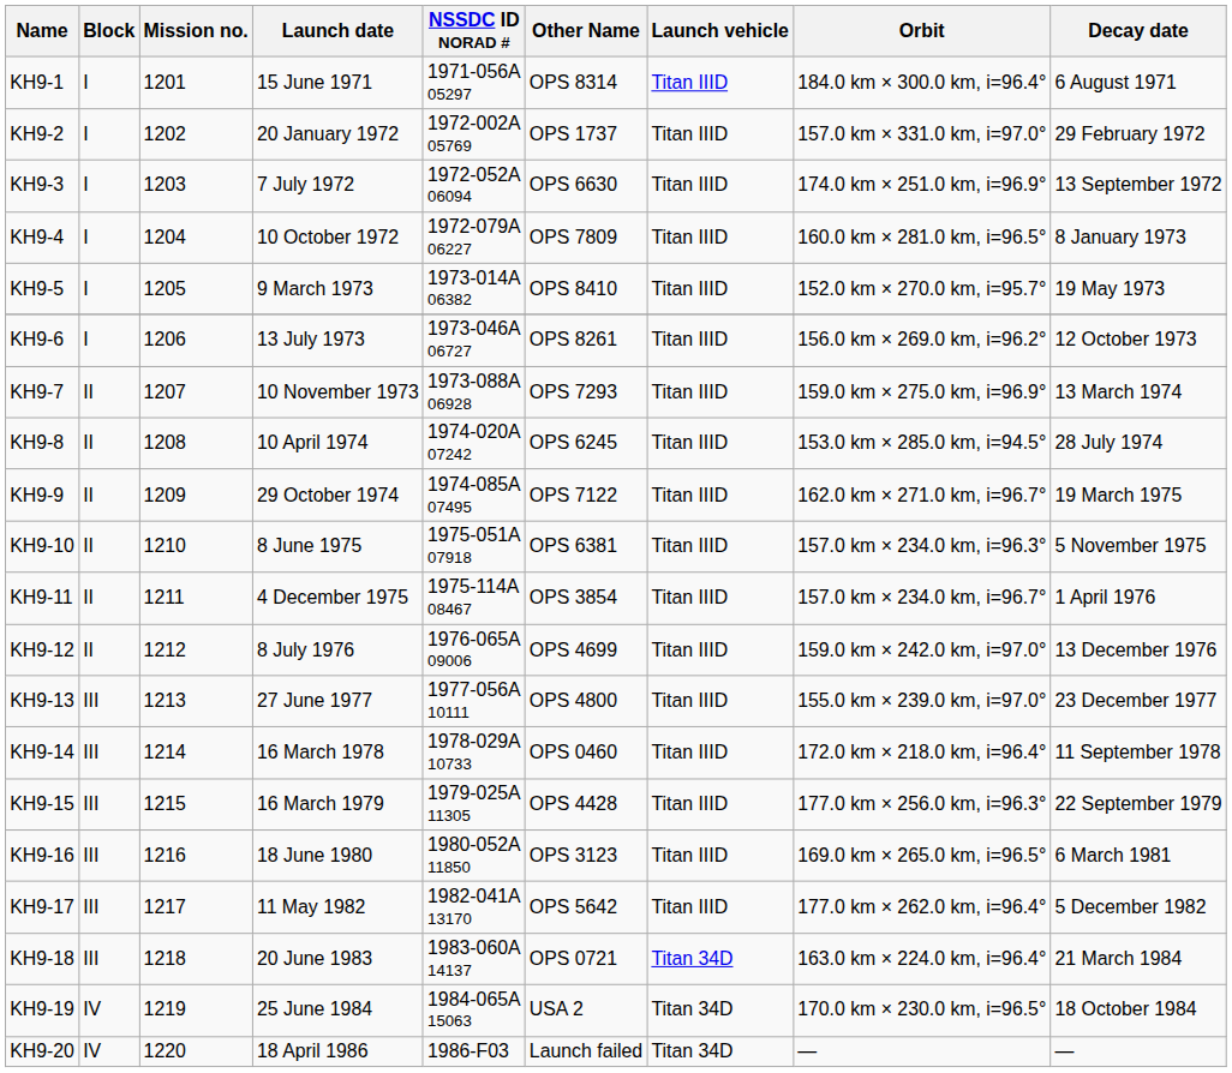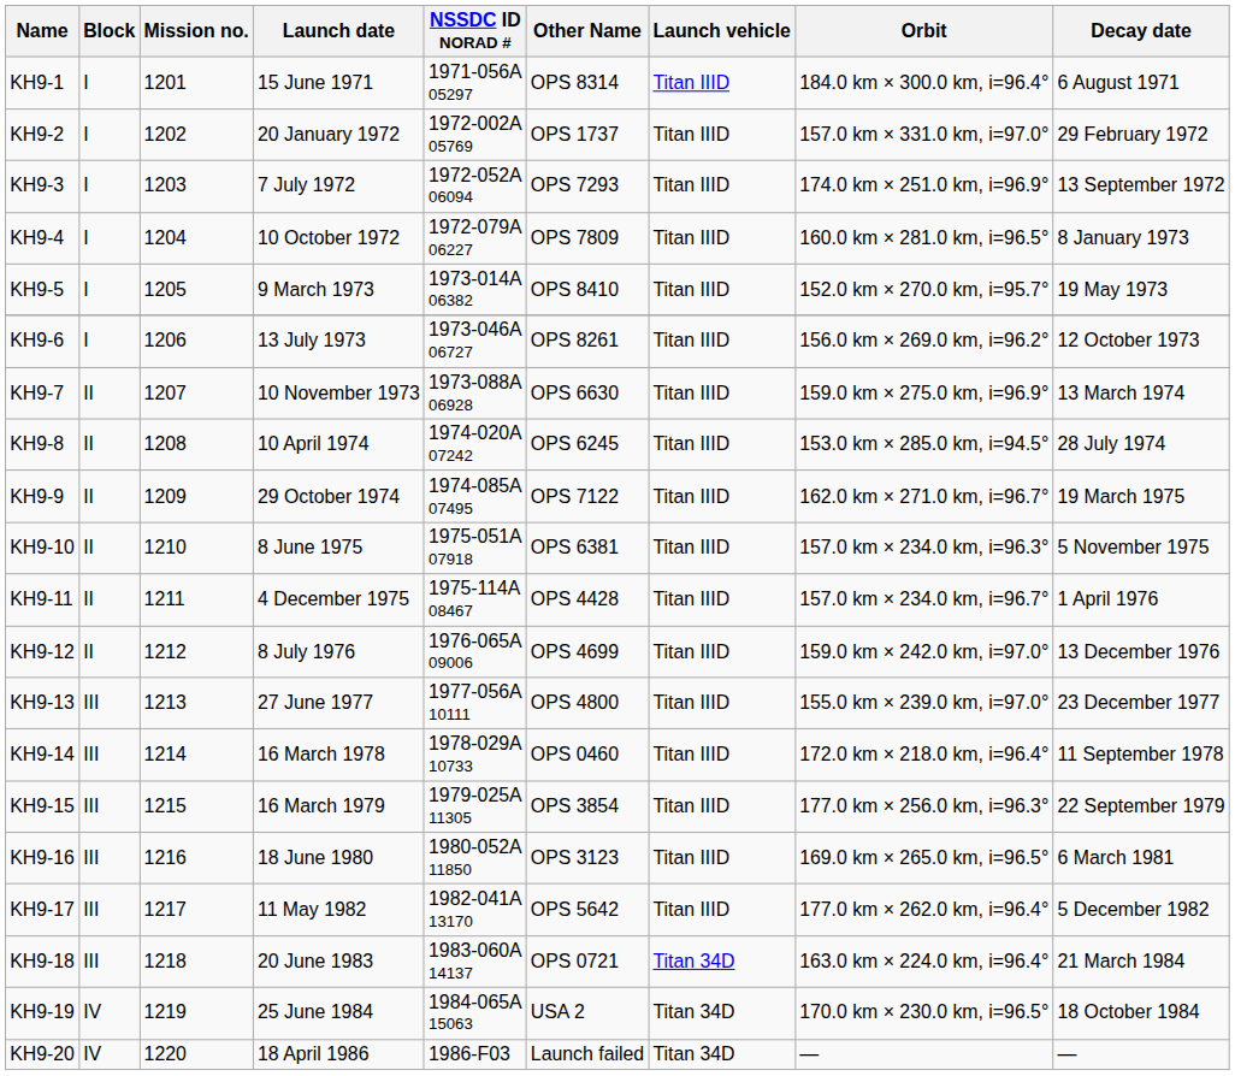 <table class="wikitable">
 <tr>
 <th>Name</th>
 <th>Block </th>
 <th>Mission no.</th>
 <th>Launch date</th>
 <th><a href='#'>NSSDC</a> ID<br><small>NORAD #</small></th>
 <th>Other Name</th>
 <th>Launch vehicle</th>
 <th>Orbit</th>
 <th>Decay date</th>
 </tr>
 <tr>
 <td>KH9-1</td>
 <td>I</td>
 <td>1201</td>
 <td>15 June 1971</td>
 <td>1971-056A <br><small>05297</small></td>
 <td>OPS 8314</td>
 <td><a href='#'>Titan IIID</a></td>
 <td>184.0 km × 300.0 km, i=96.4°</td>
 <td>6 August 1971 </td>
 </tr>
 <tr>
 <td>KH9-2</td>
 <td>I</td>
 <td>1202</td>
 <td>20 January 1972</td>
 <td>1972-002A <br><small>05769</small></td>
 <td>OPS 1737</td>
 <td>Titan IIID</td>
 <td>157.0 km × 331.0 km, i=97.0°</td>
 <td>29 February 1972 </td>
 </tr>
 <tr>
 <td>KH9-3</td>
 <td>I</td>
 <td>1203</td>
 <td>7 July 1972</td>
 <td>1972-052A <br><small>06094</small></td>
-<td>OPS 6630</td>
+<td>OPS 7293</td>
 <td>Titan IIID</td>
 <td>174.0 km × 251.0 km, i=96.9°</td>
 <td>13 September 1972 </td>
 </tr>
 <tr>
 <td>KH9-4</td>
 <td>I</td>
 <td>1204</td>
 <td>10 October 1972</td>
 <td>1972-079A <br><small>06227</small></td>
 <td>OPS 7809</td>
 <td>Titan IIID</td>
 <td>160.0 km × 281.0 km, i=96.5°</td>
 <td>8 January 1973 </td>
 </tr>
 <tr>
 <td>KH9-5</td>
 <td>I</td>
 <td>1205</td>
 <td>9 March 1973</td>
 <td>1973-014A <br><small>06382</small></td>
 <td>OPS 8410</td>
 <td>Titan IIID</td>
 <td>152.0 km × 270.0 km, i=95.7°</td>
 <td>19 May 1973 </td>
 </tr>
 <tr>
 </tr>
 <tr>
 <td>KH9-6</td>
 <td>I</td>
 <td>1206</td>
 <td>13 July 1973</td>
 <td>1973-046A <br><small>06727</small></td>
 <td>OPS 8261</td>
 <td>Titan IIID</td>
 <td>156.0 km × 269.0 km, i=96.2°</td>
 <td>12 October 1973 </td>
 </tr>
 <tr>
 </tr>
 <tr>
 <td>KH9-7</td>
 <td>II</td>
 <td>1207</td>
 <td>10 November 1973</td>
 <td>1973-088A <br><small>06928</small></td>
-<td>OPS 7293</td>
+<td>OPS 6630</td>
 <td>Titan IIID</td>
 <td>159.0 km × 275.0 km, i=96.9°</td>
 <td>13 March 1974 </td>
 </tr>
 <tr>
 <td>KH9-8</td>
 <td>II</td>
 <td>1208</td>
 <td>10 April 1974</td>
 <td>1974-020A <br><small>07242</small></td>
 <td>OPS 6245</td>
 <td>Titan IIID</td>
 <td>153.0 km × 285.0 km, i=94.5°</td>
 <td>28 July 1974 </td>
 </tr>
 <tr>
 <td>KH9-9</td>
 <td>II</td>
 <td>1209</td>
 <td>29 October 1974</td>
 <td>1974-085A <br><small>07495</small></td>
 <td>OPS 7122</td>
 <td>Titan IIID</td>
 <td>162.0 km × 271.0 km, i=96.7°</td>
 <td>19 March 1975 </td>
 </tr>
 <tr>
 <td>KH9-10</td>
 <td>II</td>
 <td>1210</td>
 <td>8 June 1975</td>
 <td>1975-051A <br><small>07918</small></td>
 <td>OPS 6381</td>
 <td>Titan IIID</td>
 <td>157.0 km × 234.0 km, i=96.3°</td>
 <td>5 November 1975 </td>
 </tr>
 <tr>
 <td>KH9-11</td>
 <td>II</td>
 <td>1211</td>
 <td>4 December 1975</td>
 <td>1975-114A <br><small>08467</small></td>
-<td>OPS 3854</td>
+<td>OPS 4428</td>
 <td>Titan IIID</td>
 <td>157.0 km × 234.0 km, i=96.7°</td>
 <td>1 April 1976 </td>
 </tr>
 <tr>
 <td>KH9-12</td>
 <td>II</td>
 <td>1212</td>
 <td>8 July 1976</td>
 <td>1976-065A <br><small>09006</small></td>
 <td>OPS 4699</td>
 <td>Titan IIID</td>
 <td>159.0 km × 242.0 km, i=97.0°</td>
 <td>13 December 1976 </td>
 </tr>
 <tr>
 <td>KH9-13</td>
 <td>III</td>
 <td>1213</td>
 <td>27 June 1977</td>
 <td>1977-056A <br><small>10111</small></td>
 <td>OPS 4800</td>
 <td>Titan IIID</td>
 <td>155.0 km × 239.0 km, i=97.0°</td>
 <td>23 December 1977 </td>
 </tr>
 <tr>
 <td>KH9-14</td>
 <td>III</td>
 <td>1214</td>
 <td>16 March 1978</td>
 <td>1978-029A <br><small>10733</small></td>
 <td>OPS 0460</td>
 <td>Titan IIID</td>
 <td>172.0 km × 218.0 km, i=96.4°</td>
 <td>11 September 1978 </td>
 </tr>
 <tr>
 <td>KH9-15</td>
 <td>III</td>
 <td>1215</td>
 <td>16 March 1979</td>
 <td>1979-025A <br><small>11305</small></td>
-<td>OPS 4428</td>
+<td>OPS 3854</td>
 <td>Titan IIID</td>
 <td>177.0 km × 256.0 km, i=96.3°</td>
 <td>22 September 1979 </td>
 </tr>
 <tr>
 <td>KH9-16</td>
 <td>III</td>
 <td>1216</td>
 <td>18 June 1980</td>
 <td>1980-052A <br><small>11850</small></td>
 <td>OPS 3123</td>
 <td>Titan IIID</td>
 <td>169.0 km × 265.0 km, i=96.5°</td>
 <td>6 March 1981 </td>
 </tr>
 <tr>
 <td>KH9-17</td>
 <td>III</td>
 <td>1217</td>
 <td>11 May 1982</td>
 <td>1982-041A <br><small>13170</small></td>
 <td>OPS 5642</td>
 <td>Titan IIID</td>
 <td>177.0 km × 262.0 km, i=96.4°</td>
 <td>5 December 1982 </td>
 </tr>
 <tr>
 <td>KH9-18</td>
 <td>III</td>
 <td>1218</td>
 <td>20 June 1983</td>
 <td>1983-060A <br><small>14137</small></td>
 <td>OPS 0721</td>
 <td><a href='#'>Titan 34D</a></td>
 <td>163.0 km × 224.0 km, i=96.4°</td>
 <td>21 March 1984 </td>
 </tr>
 <tr>
 <td>KH9-19</td>
 <td>IV</td>
 <td>1219</td>
 <td>25 June 1984</td>
 <td>1984-065A <br><small>15063</small></td>
 <td>USA 2</td>
 <td>Titan 34D</td>
 <td>170.0 km × 230.0 km, i=96.5°</td>
 <td>18 October 1984 </td>
 </tr>
 <tr>
 <td>KH9-20</td>
 <td>IV</td>
 <td>1220</td>
 <td>18 April 1986</td>
 <td>1986-F03</td>
 <td>Launch failed </td>
 <td>Titan 34D</td>
 <td>—</td>
 <td>—</td>
 </tr>
 </table>
